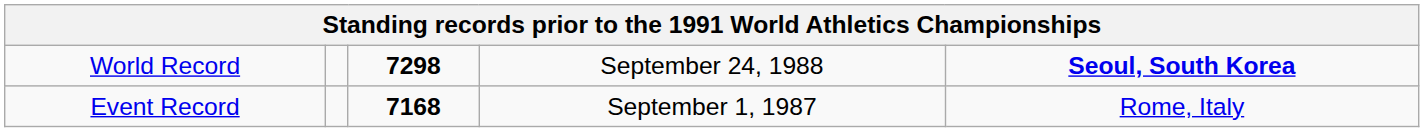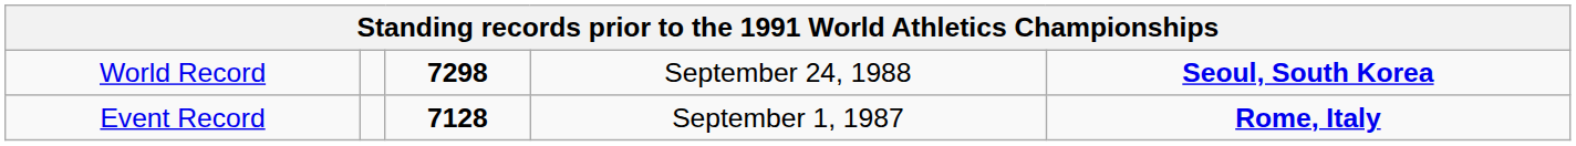 <table class="wikitable" style=" text-align:center; font-size:110%;" width="80%">
 <tr>
 <th colspan="5">Standing records prior to the 1991 World Athletics Championships</th>
 </tr>
 <tr>
 <td><a href='#'>World Record</a></td>
 <td></td>
 <td><strong>7298</strong></td>
 <td>September 24, 1988</td>
 <td><strong> <a href='#'>Seoul, South Korea</a></strong></td>
 </tr>
 <tr>
 <td><a href='#'>Event Record</a></td>
 <td></td>
-<td><strong>7168</strong></td>
+<td><strong>7128</strong></td>
 <td>September 1, 1987</td>
-<td> <a href='#'>Rome, Italy</a></td>
+<td><strong> <a href='#'>Rome, Italy</a></strong></td>
 </tr>
 </table>
